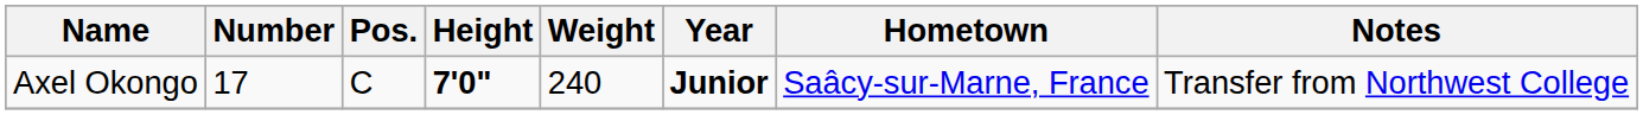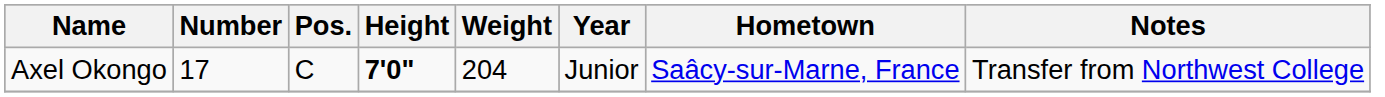 <table class="wikitable sortable" border="1">
 <tr>
 <th>Name</th>
 <th>Number</th>
 <th>Pos.</th>
 <th>Height</th>
 <th>Weight</th>
 <th>Year</th>
 <th>Hometown</th>
 <th class="unsortable">Notes</th>
 </tr>
 <tr>
 <td>Axel Okongo</td>
 <td>17</td>
 <td>C</td>
 <td><strong>7'0"</strong></td>
-<td>240</td>
-<td><strong>Junior</strong></td>
+<td>204</td>
+<td>Junior</td>
 <td><a href='#'>Saâcy-sur-Marne, France</a></td>
 <td>Transfer from <a href='#'>Northwest College</a></td>
 </tr>
 <tr>
 </tr>
 </table>
